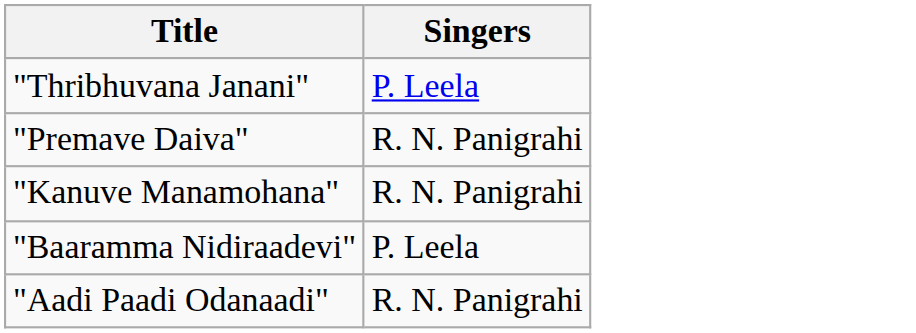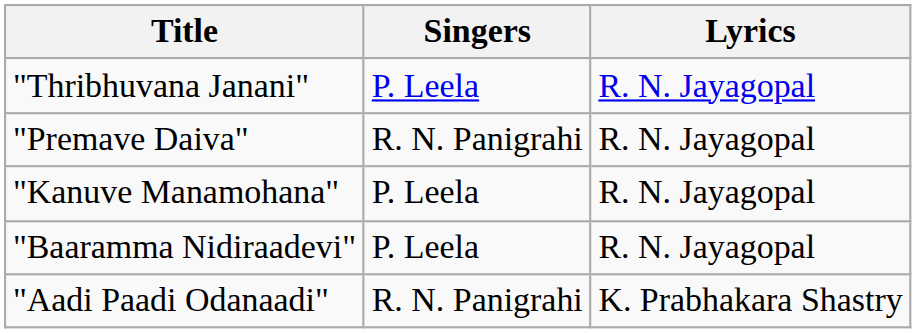 <table class="wikitable sortable">
 <tr>
 <th>Title</th>
 <th>Singers</th>
+<th>Lyrics</th>
 </tr>
 <tr>
 <td>"Thribhuvana Janani"</td>
 <td><a href='#'>P. Leela</a></td>
+<td><a href='#'>R. N. Jayagopal</a></td>
 </tr>
 <tr>
 <td>"Premave Daiva"</td>
 <td>R. N. Panigrahi</td>
+<td>R. N. Jayagopal</td>
 </tr>
 <tr>
 <td>"Kanuve Manamohana"</td>
-<td>R. N. Panigrahi</td>
+<td>P. Leela</td>
+<td>R. N. Jayagopal</td>
 </tr>
 <tr>
 <td>"Baaramma Nidiraadevi"</td>
 <td>P. Leela</td>
+<td>R. N. Jayagopal</td>
 </tr>
 <tr>
 <td>"Aadi Paadi Odanaadi"</td>
 <td>R. N. Panigrahi</td>
+<td>K. Prabhakara Shastry</td>
 </tr>
 </table>
